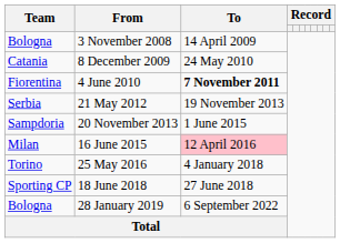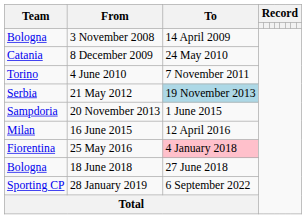 <table class="wikitable" style="text-align:center">
 <tr>
 <th rowspan="2">Team</th>
 <th rowspan="2">From</th>
 <th rowspan="2">To</th>
 <th colspan="8">Record</th>
 </tr>
 <tr>
 <th></th>
 <th></th>
 <th></th>
 <th></th>
 <th></th>
 <th></th>
 <th></th>
 <th></th>
 </tr>
 <tr>
 <td align=left><a href='#'>Bologna</a></td>
 <td align=left>3 November 2008</td>
 <td align=left>14 April 2009<br></td>
 </tr>
 <tr>
 <td align=left><a href='#'>Catania</a></td>
 <td align=left>8 December 2009</td>
 <td align=left>24 May 2010<br></td>
 </tr>
 <tr>
-<td align=left><a href='#'>Fiorentina</a></td>
+<td align=left><a href='#'>Torino</a></td>
 <td align=left>4 June 2010</td>
-<td align=left><strong>7 November 2011<br></strong></td>
+<td align=left>7 November 2011<br></td>
 </tr>
 <tr>
 <td align=left><a href='#'>Serbia</a></td>
 <td align=left>21 May 2012</td>
-<td align=left>19 November 2013<br></td>
+<td align=left style="background: lightblue;">19 November 2013<br></td>
 </tr>
 <tr>
 <td align=left><a href='#'>Sampdoria</a></td>
 <td align=left>20 November 2013</td>
 <td align=left>1 June 2015<br></td>
 </tr>
 <tr>
 <td align=left><a href='#'>Milan</a></td>
 <td align=left>16 June 2015</td>
-<td align=left style="background: pink;">12 April 2016<br></td>
+<td align=left>12 April 2016<br></td>
 </tr>
 <tr>
-<td align=left><a href='#'>Torino</a></td>
+<td align=left><a href='#'>Fiorentina</a></td>
 <td align=left>25 May 2016</td>
-<td align=left>4 January 2018<br></td>
+<td align=left style="background: pink;">4 January 2018<br></td>
 </tr>
 <tr>
-<td align=left><a href='#'>Sporting CP</a></td>
+<td align=left><a href='#'>Bologna</a></td>
 <td align=left>18 June 2018</td>
 <td align=left>27 June 2018<br></td>
 </tr>
 <tr>
-<td align=left><a href='#'>Bologna</a></td>
+<td align=left><a href='#'>Sporting CP</a></td>
 <td align=left>28 January 2019</td>
 <td align=left>6 September 2022<br></td>
 </tr>
 <tr>
 <th colspan="3">Total<br></th>
 </tr>
 </table>
